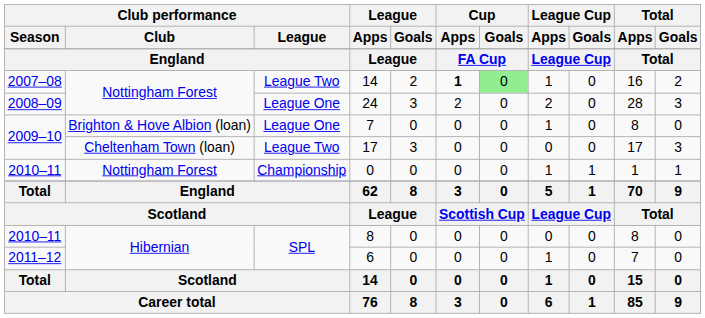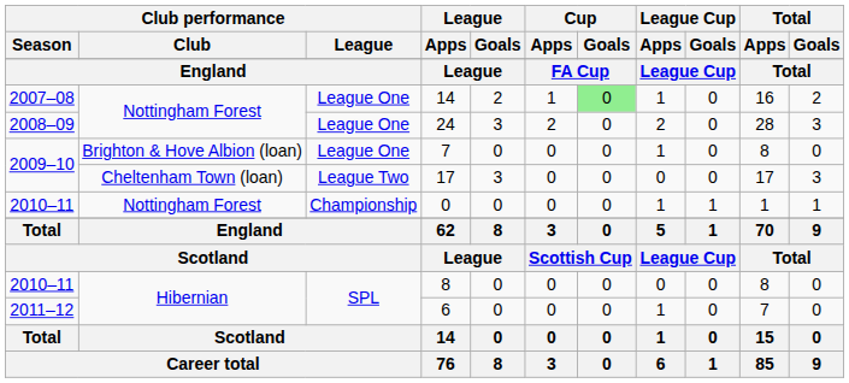 <table class="wikitable" style="text-align:center">
 <tr>
 <th colspan=3>Club performance</th>
 <th colspan=2>League</th>
 <th colspan=2>Cup</th>
 <th colspan=2>League Cup</th>
 <th colspan=2>Total</th>
 </tr>
 <tr>
 <th>Season</th>
 <th>Club</th>
 <th>League</th>
 <th>Apps</th>
 <th>Goals</th>
 <th>Apps</th>
 <th>Goals</th>
 <th>Apps</th>
 <th>Goals</th>
 <th>Apps</th>
 <th>Goals</th>
 </tr>
 <tr>
 </tr>
 <tr>
 <th colspan=3>England</th>
 <th colspan=2>League</th>
 <th colspan=2><a href='#'>FA Cup</a></th>
 <th colspan=2><a href='#'>League Cup</a></th>
 <th colspan=2>Total</th>
 </tr>
 <tr>
 <td><a href='#'>2007–08</a></td>
 <td rowspan=2><a href='#'>Nottingham Forest</a></td>
-<td><a href='#'>League Two</a></td>
+<td><a href='#'>League One</a></td>
 <td>14</td>
 <td>2</td>
-<td><strong>1</strong></td>
+<td>1</td>
 <td style="background: lightgreen;">0</td>
 <td>1</td>
 <td>0</td>
 <td>16</td>
 <td>2</td>
 </tr>
 <tr>
 <td><a href='#'>2008–09</a></td>
 <td><a href='#'>League One</a></td>
 <td>24</td>
 <td>3</td>
 <td>2</td>
 <td>0</td>
 <td>2</td>
 <td>0</td>
 <td>28</td>
 <td>3</td>
 </tr>
 <tr>
 <td rowspan="2"><a href='#'>2009–10</a></td>
 <td><a href='#'>Brighton & Hove Albion</a> (loan)</td>
 <td><a href='#'>League One</a></td>
 <td>7</td>
 <td>0</td>
 <td>0</td>
 <td>0</td>
 <td>1</td>
 <td>0</td>
 <td>8</td>
 <td>0</td>
 </tr>
 <tr>
 <td><a href='#'>Cheltenham Town</a> (loan)</td>
 <td><a href='#'>League Two</a></td>
 <td>17</td>
 <td>3</td>
 <td>0</td>
 <td>0</td>
 <td>0</td>
 <td>0</td>
 <td>17</td>
 <td>3</td>
 </tr>
 <tr>
 <td><a href='#'>2010–11</a></td>
 <td><a href='#'>Nottingham Forest</a></td>
 <td><a href='#'>Championship</a></td>
 <td>0</td>
 <td>0</td>
 <td>0</td>
 <td>0</td>
 <td>1</td>
 <td>1</td>
 <td>1</td>
 <td>1</td>
 </tr>
 <tr>
 </tr>
 <tr>
 <th rowspan=1>Total</th>
 <th colspan=2>England</th>
 <th>62</th>
 <th>8</th>
 <th>3</th>
 <th>0</th>
 <th>5</th>
 <th>1</th>
 <th>70</th>
 <th>9</th>
 </tr>
 <tr>
 <th colspan=3>Scotland</th>
 <th colspan=2>League</th>
 <th colspan=2><a href='#'>Scottish Cup</a></th>
 <th colspan=2><a href='#'>League Cup</a></th>
 <th colspan=2>Total</th>
 </tr>
 <tr>
 <td><a href='#'>2010–11</a></td>
 <td rowspan=2><a href='#'>Hibernian</a></td>
 <td rowspan=2><a href='#'>SPL</a></td>
 <td>8</td>
 <td>0</td>
 <td>0</td>
 <td>0</td>
 <td>0</td>
 <td>0</td>
 <td>8</td>
 <td>0</td>
 </tr>
 <tr>
 <td><a href='#'>2011–12</a></td>
 <td>6</td>
 <td>0</td>
 <td>0</td>
 <td>0</td>
 <td>1</td>
 <td>0</td>
 <td>7</td>
 <td>0</td>
 </tr>
 <tr>
 <th rowspan=1>Total</th>
 <th colspan=2>Scotland</th>
 <th>14</th>
 <th>0</th>
 <th>0</th>
 <th>0</th>
 <th>1</th>
 <th>0</th>
 <th>15</th>
 <th>0</th>
 </tr>
 <tr>
 <th colspan=3>Career total</th>
 <th>76</th>
 <th>8</th>
 <th>3</th>
 <th>0</th>
 <th>6</th>
 <th>1</th>
 <th>85</th>
 <th>9</th>
 </tr>
 </table>
